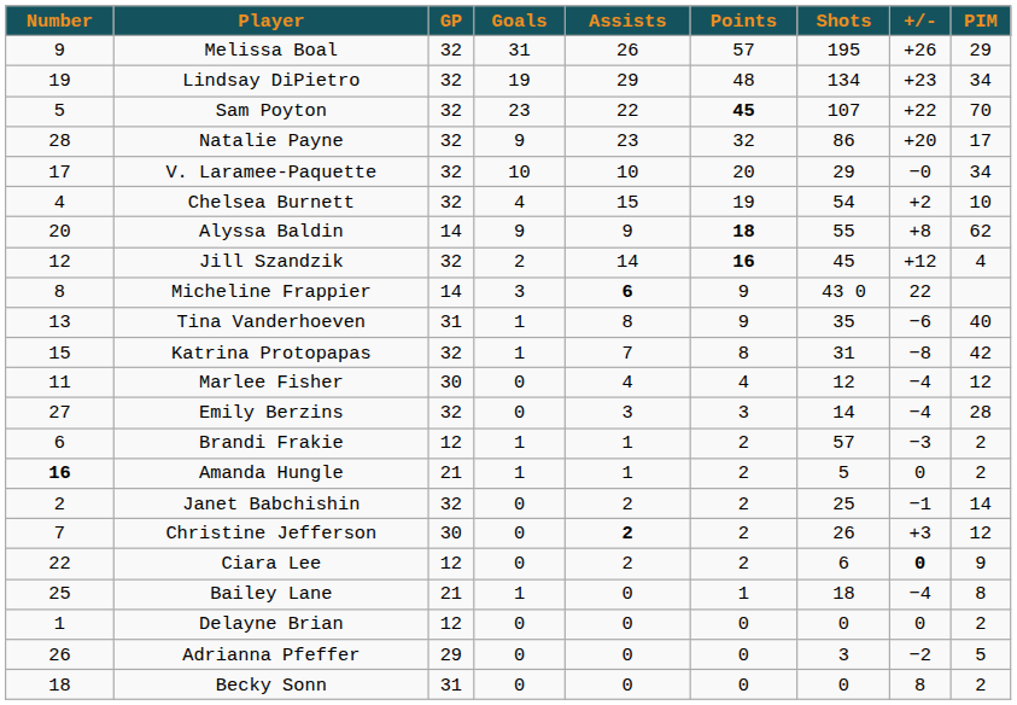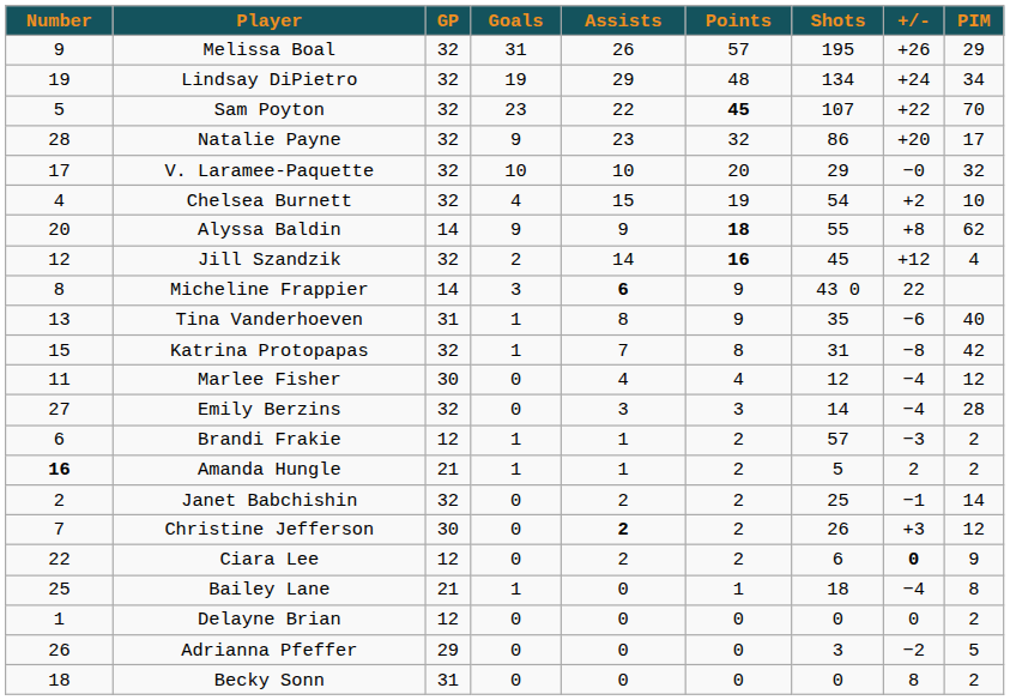 <table class="wikitable" style="width:80%;">
 <tr style="text-align:center; background:#14535d; color:#ef8f1f;">
 <td><strong>Number</strong></td>
 <td><strong>Player</strong></td>
 <td><strong>GP</strong></td>
 <td><strong>Goals</strong></td>
 <td><strong>Assists</strong></td>
 <td><strong>Points</strong></td>
 <td><strong>Shots</strong></td>
 <td><strong>+/-</strong></td>
 <td><strong>PIM</strong></td>
 </tr>
 <tr style="text-align:center;" bgcolor="">
 <td>9</td>
 <td>Melissa Boal</td>
 <td>32</td>
 <td>31</td>
 <td>26</td>
 <td>57</td>
 <td>195</td>
 <td>+26</td>
 <td>29</td>
 </tr>
 <tr style="text-align:center;" bgcolor="">
 <td>19</td>
 <td>Lindsay DiPietro</td>
 <td>32</td>
 <td>19</td>
 <td>29</td>
 <td>48</td>
 <td>134</td>
-<td>+23</td>
+<td>+24</td>
 <td>34</td>
 </tr>
 <tr style="text-align:center;" bgcolor="">
 <td>5</td>
 <td>Sam Poyton</td>
 <td>32</td>
 <td>23</td>
 <td>22</td>
 <td><strong>45</strong></td>
 <td>107</td>
 <td>+22</td>
 <td>70</td>
 </tr>
 <tr style="text-align:center;" bgcolor="">
 <td>28</td>
 <td>Natalie Payne</td>
 <td>32</td>
 <td>9</td>
 <td>23</td>
 <td>32</td>
 <td>86</td>
 <td>+20</td>
 <td>17</td>
 </tr>
 <tr style="text-align:center;" bgcolor="">
 <td>17</td>
 <td>V. Laramee-Paquette</td>
 <td>32</td>
 <td>10</td>
 <td>10</td>
 <td>20</td>
 <td>29</td>
 <td>−0</td>
-<td>34</td>
+<td>32</td>
 </tr>
 <tr style="text-align:center;" bgcolor="">
 <td>4</td>
 <td>Chelsea Burnett</td>
 <td>32</td>
 <td>4</td>
 <td>15</td>
 <td>19</td>
 <td>54</td>
 <td>+2</td>
 <td>10</td>
 </tr>
 <tr style="text-align:center;" bgcolor="">
 <td>20</td>
 <td>Alyssa Baldin</td>
 <td>14</td>
 <td>9</td>
 <td>9</td>
 <td><strong>18</strong></td>
 <td>55</td>
 <td>+8</td>
 <td>62</td>
 </tr>
 <tr style="text-align:center;" bgcolor="">
 <td>12</td>
 <td>Jill Szandzik</td>
 <td>32</td>
 <td>2</td>
 <td>14</td>
 <td><strong>16</strong></td>
 <td>45</td>
 <td>+12</td>
 <td>4</td>
 </tr>
 <tr style="text-align:center;" bgcolor="">
 <td>8</td>
 <td>Micheline Frappier</td>
 <td>14</td>
 <td>3</td>
 <td><strong>6</strong></td>
 <td>9</td>
 <td>43     0</td>
 <td>22</td>
 </tr>
 <tr style="text-align:center;" bgcolor="">
 <td>13</td>
 <td>Tina Vanderhoeven</td>
 <td>31</td>
 <td>1</td>
 <td>8</td>
 <td>9</td>
 <td>35</td>
 <td>−6</td>
 <td>40</td>
 </tr>
 <tr style="text-align:center;" bgcolor="">
 <td>15</td>
 <td>Katrina Protopapas</td>
 <td>32</td>
 <td>1</td>
 <td>7</td>
 <td>8</td>
 <td>31</td>
 <td>−8</td>
 <td>42</td>
 </tr>
 <tr style="text-align:center;" bgcolor="">
 <td>11</td>
 <td>Marlee Fisher</td>
 <td>30</td>
 <td>0</td>
 <td>4</td>
 <td>4</td>
 <td>12</td>
 <td>−4</td>
 <td>12</td>
 </tr>
 <tr style="text-align:center;" bgcolor="">
 <td>27</td>
 <td>Emily Berzins</td>
 <td>32</td>
 <td>0</td>
 <td>3</td>
 <td>3</td>
 <td>14</td>
 <td>−4</td>
 <td>28</td>
 </tr>
 <tr style="text-align:center;" bgcolor="">
 <td>6</td>
 <td>Brandi Frakie</td>
 <td>12</td>
 <td>1</td>
 <td>1</td>
 <td>2</td>
 <td>57</td>
 <td>−3</td>
 <td>2</td>
 </tr>
 <tr style="text-align:center;" bgcolor="">
 <td><strong>16</strong></td>
 <td>Amanda Hungle</td>
 <td>21</td>
 <td>1</td>
 <td>1</td>
 <td>2</td>
 <td>5</td>
-<td>0</td>
+<td>2</td>
 <td>2</td>
 </tr>
 <tr style="text-align:center;" bgcolor="">
 <td>2</td>
 <td>Janet Babchishin</td>
 <td>32</td>
 <td>0</td>
 <td>2</td>
 <td>2</td>
 <td>25</td>
 <td>−1</td>
 <td>14</td>
 </tr>
 <tr style="text-align:center;" bgcolor="">
 <td>7</td>
 <td>Christine Jefferson</td>
 <td>30</td>
 <td>0</td>
 <td><strong>2</strong></td>
 <td>2</td>
 <td>26</td>
 <td>+3</td>
 <td>12</td>
 </tr>
 <tr style="text-align:center;" bgcolor="">
 <td>22</td>
 <td>Ciara Lee</td>
 <td>12</td>
 <td>0</td>
 <td>2</td>
 <td>2</td>
 <td>6</td>
 <td><strong>0</strong></td>
 <td>9</td>
 </tr>
 <tr style="text-align:center;" bgcolor="">
 <td>25</td>
 <td>Bailey Lane</td>
 <td>21</td>
 <td>1</td>
 <td>0</td>
 <td>1</td>
 <td>18</td>
 <td>−4</td>
 <td>8</td>
 </tr>
 <tr style="text-align:center;" bgcolor="">
 <td>1</td>
 <td>Delayne Brian</td>
 <td>12</td>
 <td>0</td>
 <td>0</td>
 <td>0</td>
 <td>0</td>
 <td>0</td>
 <td>2</td>
 </tr>
 <tr style="text-align:center;" bgcolor="">
 <td>26</td>
 <td>Adrianna Pfeffer</td>
 <td>29</td>
 <td>0</td>
 <td>0</td>
 <td>0</td>
 <td>3</td>
 <td>−2</td>
 <td>5</td>
 </tr>
 <tr style="text-align:center;" bgcolor="">
 <td>18</td>
 <td>Becky Sonn</td>
 <td>31</td>
 <td>0</td>
 <td>0</td>
 <td>0</td>
 <td>0</td>
 <td>8</td>
 <td>2</td>
 </tr>
 </table>
